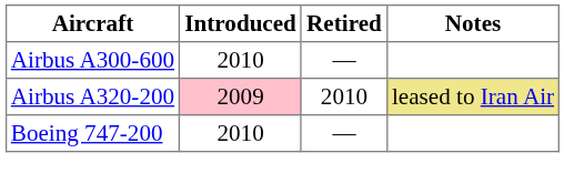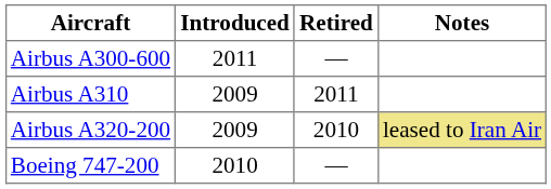 <table class="toccolours" border="1" cellpadding="3" style="margin:1em auto; border-collapse:collapse">
 <tr>
 <th>Aircraft</th>
 <th>Introduced</th>
 <th>Retired</th>
 <th>Notes</th>
 </tr>
 <tr>
 <td><a href='#'>Airbus A300-600</a></td>
-<td align=center>2010</td>
+<td align=center>2011</td>
 <td align=center>—</td>
 <td></td>
 </tr>
 <tr>
+<td><a href='#'>Airbus A310</a></td>
+<td align=center>2009</td>
+<td align=center>2011</td>
+<td></td>
+</tr>
+<tr>
 <td><a href='#'>Airbus A320-200</a></td>
-<td align=center style="background: pink;">2009</td>
+<td align=center>2009</td>
 <td align=center>2010</td>
 <td style="background: khaki;">leased to <a href='#'>Iran Air</a></td>
 </tr>
 <tr>
 <td><a href='#'>Boeing 747-200</a></td>
 <td align=center>2010</td>
 <td align=center>—</td>
 <td></td>
 </tr>
 </table>
